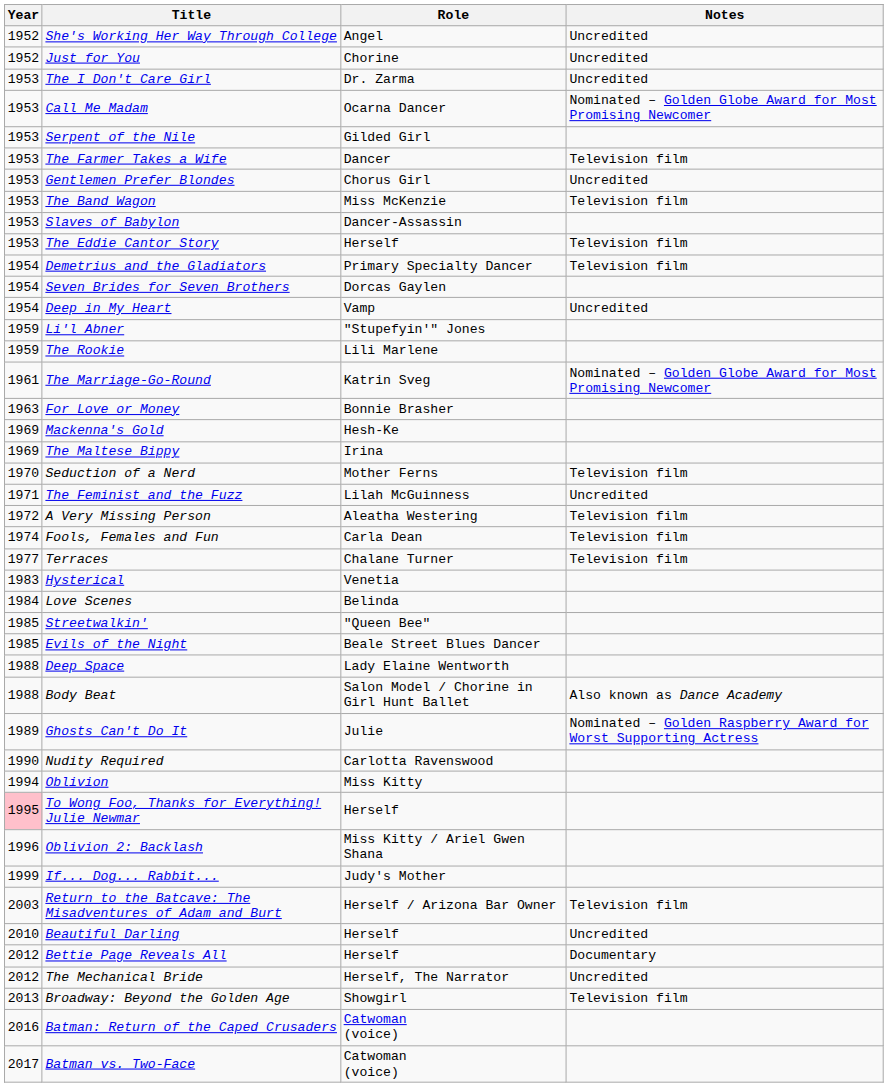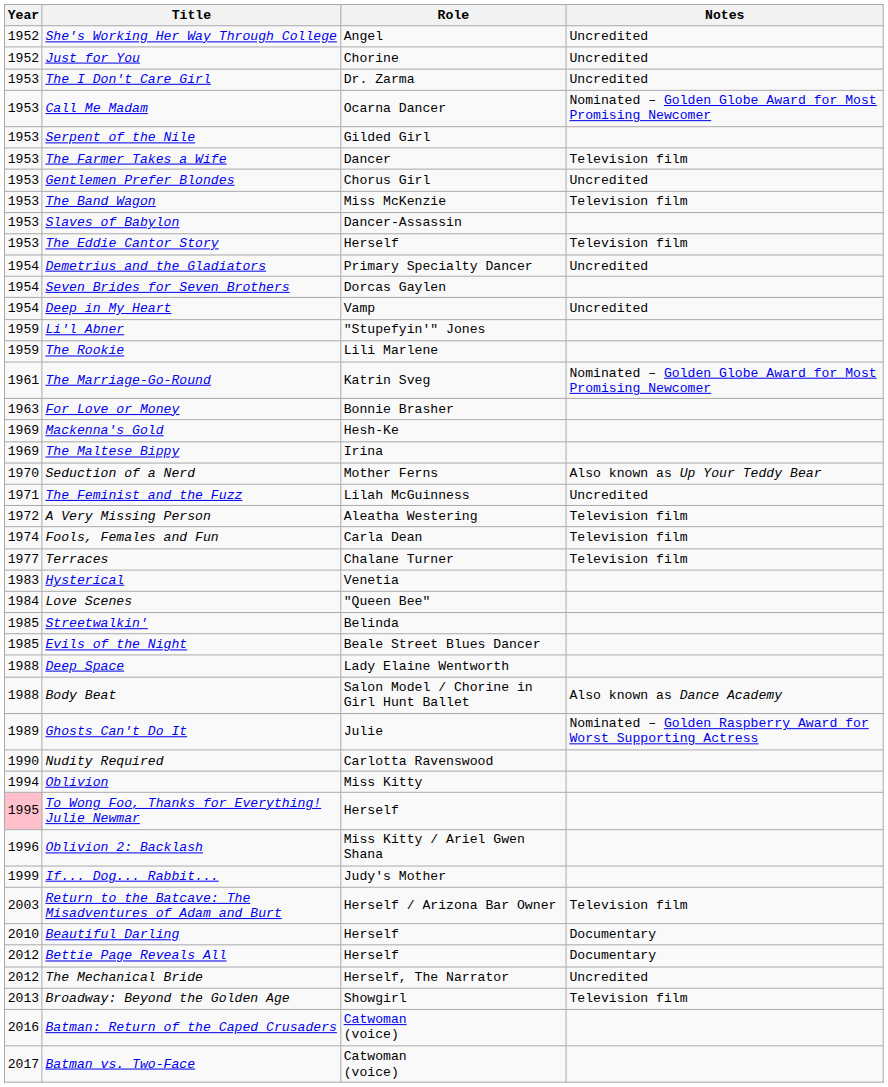 <table class="wikitable sortable">
 <tr>
 <th>Year</th>
 <th>Title</th>
 <th>Role</th>
 <th>Notes</th>
 </tr>
 <tr>
 <td>1952</td>
 <td><em><a href='#'>She's Working Her Way Through College</a></em></td>
 <td>Angel</td>
 <td>Uncredited</td>
 </tr>
 <tr>
 <td>1952</td>
 <td><em><a href='#'>Just for You</a></em></td>
 <td>Chorine</td>
 <td>Uncredited</td>
 </tr>
 <tr>
 <td>1953</td>
 <td><em><a href='#'>The I Don't Care Girl</a></em></td>
 <td>Dr. Zarma</td>
 <td>Uncredited</td>
 </tr>
 <tr>
 <td>1953</td>
 <td><em><a href='#'>Call Me Madam</a></em></td>
 <td>Ocarna Dancer</td>
 <td>Nominated – <a href='#'>Golden Globe Award for Most Promising Newcomer</a></td>
 </tr>
 <tr>
 <td>1953</td>
 <td><em><a href='#'>Serpent of the Nile</a></em></td>
 <td>Gilded Girl</td>
 <td></td>
 </tr>
 <tr>
 <td>1953</td>
 <td><em><a href='#'>The Farmer Takes a Wife</a></em></td>
 <td>Dancer</td>
 <td>Television film</td>
 </tr>
 <tr>
 <td>1953</td>
 <td><em><a href='#'>Gentlemen Prefer Blondes</a></em></td>
 <td>Chorus Girl</td>
 <td>Uncredited</td>
 </tr>
 <tr>
 <td>1953</td>
 <td><em><a href='#'>The Band Wagon</a></em></td>
 <td>Miss McKenzie</td>
 <td>Television film</td>
 </tr>
 <tr>
 <td>1953</td>
 <td><em><a href='#'>Slaves of Babylon</a></em></td>
 <td>Dancer-Assassin</td>
 <td></td>
 </tr>
 <tr>
 <td>1953</td>
 <td><em><a href='#'>The Eddie Cantor Story</a></em></td>
 <td>Herself</td>
 <td>Television film</td>
 </tr>
 <tr>
 <td>1954</td>
 <td><em><a href='#'>Demetrius and the Gladiators</a></em></td>
 <td>Primary Specialty Dancer</td>
-<td>Television film</td>
+<td>Uncredited</td>
 </tr>
 <tr>
 <td>1954</td>
 <td><em><a href='#'>Seven Brides for Seven Brothers</a></em></td>
 <td>Dorcas Gaylen</td>
 <td></td>
 </tr>
 <tr>
 <td>1954</td>
 <td><em><a href='#'>Deep in My Heart</a></em></td>
 <td>Vamp</td>
 <td>Uncredited</td>
 </tr>
 <tr>
 <td>1959</td>
 <td><em><a href='#'>Li'l Abner</a></em></td>
 <td>"Stupefyin'" Jones</td>
 <td></td>
 </tr>
 <tr>
 <td>1959</td>
 <td><em><a href='#'>The Rookie</a></em></td>
 <td>Lili Marlene</td>
 <td></td>
 </tr>
 <tr>
 <td>1961</td>
 <td><em><a href='#'>The Marriage-Go-Round</a></em></td>
 <td>Katrin Sveg</td>
 <td>Nominated – <a href='#'>Golden Globe Award for Most Promising Newcomer</a></td>
 </tr>
 <tr>
 <td>1963</td>
 <td><em><a href='#'>For Love or Money</a></em></td>
 <td>Bonnie Brasher</td>
 <td></td>
 </tr>
 <tr>
 <td>1969</td>
 <td><em><a href='#'>Mackenna's Gold</a></em></td>
 <td>Hesh-Ke</td>
 <td></td>
 </tr>
 <tr>
 <td>1969</td>
 <td><em><a href='#'>The Maltese Bippy</a></em></td>
 <td>Irina</td>
 <td></td>
 </tr>
 <tr>
 <td>1970</td>
 <td><em>Seduction of a Nerd</em></td>
 <td>Mother Ferns</td>
-<td>Television film</td>
+<td>Also known as <em>Up Your Teddy Bear</em></td>
 </tr>
 <tr>
 <td>1971</td>
 <td><em><a href='#'>The Feminist and the Fuzz</a></em></td>
 <td>Lilah McGuinness</td>
 <td>Uncredited</td>
 </tr>
 <tr>
 <td>1972</td>
 <td><em>A Very Missing Person</em></td>
 <td>Aleatha Westering</td>
 <td>Television film</td>
 </tr>
 <tr 1973 || >
 <td>1974</td>
 <td><em>Fools, Females and Fun</em></td>
 <td>Carla Dean</td>
 <td>Television film</td>
 </tr>
 <tr>
 <td>1977</td>
 <td><em>Terraces</em></td>
 <td>Chalane Turner</td>
 <td>Television film</td>
 </tr>
 <tr>
 <td>1983</td>
 <td><em><a href='#'>Hysterical</a></em></td>
 <td>Venetia</td>
 <td></td>
 </tr>
 <tr>
 <td>1984</td>
 <td><em>Love Scenes</em></td>
-<td>Belinda</td>
+<td>"Queen Bee"</td>
 <td></td>
 </tr>
 <tr>
 <td>1985</td>
 <td><em><a href='#'>Streetwalkin'</a></em></td>
-<td>"Queen Bee"</td>
+<td>Belinda</td>
 <td></td>
 </tr>
 <tr>
 <td>1985</td>
 <td><em><a href='#'>Evils of the Night</a></em></td>
 <td>Beale Street Blues Dancer</td>
 <td></td>
 </tr>
 <tr>
 <td>1988</td>
 <td><em><a href='#'>Deep Space</a></em></td>
 <td>Lady Elaine Wentworth</td>
 <td></td>
 </tr>
 <tr>
 <td>1988</td>
 <td><em>Body Beat</em></td>
 <td>Salon Model / Chorine in Girl Hunt Ballet</td>
 <td>Also known as <em>Dance Academy</em></td>
 </tr>
 <tr>
 <td>1989</td>
 <td><em><a href='#'>Ghosts Can't Do It</a></em></td>
 <td>Julie</td>
 <td>Nominated – <a href='#'>Golden Raspberry Award for Worst Supporting Actress</a></td>
 </tr>
 <tr>
 <td>1990</td>
 <td><em>Nudity Required</em></td>
 <td>Carlotta Ravenswood</td>
 <td></td>
 </tr>
 <tr>
 <td>1994</td>
 <td><em><a href='#'>Oblivion</a></em></td>
 <td>Miss Kitty</td>
 <td></td>
 </tr>
 <tr>
 <td style="background: pink;">1995</td>
 <td><em><a href='#'>To Wong Foo, Thanks for Everything! Julie Newmar</a></em></td>
 <td>Herself</td>
 <td></td>
 </tr>
 <tr>
 <td>1996</td>
 <td><em><a href='#'>Oblivion 2: Backlash</a></em></td>
 <td>Miss Kitty / Ariel Gwen Shana</td>
 <td></td>
 </tr>
 <tr>
 <td>1999</td>
 <td><em><a href='#'>If... Dog... Rabbit...</a></em></td>
 <td>Judy's Mother</td>
 <td></td>
 </tr>
 <tr>
 <td>2003</td>
 <td><em><a href='#'>Return to the Batcave: The Misadventures of Adam and Burt</a></em></td>
 <td>Herself / Arizona Bar Owner</td>
 <td>Television film</td>
 </tr>
 <tr>
 <td>2010</td>
 <td><em><a href='#'>Beautiful Darling</a></em></td>
 <td>Herself</td>
-<td>Uncredited</td>
+<td>Documentary</td>
 </tr>
 <tr>
 <td>2012</td>
 <td><em><a href='#'>Bettie Page Reveals All</a></em></td>
 <td>Herself</td>
 <td>Documentary</td>
 </tr>
 <tr>
 <td>2012</td>
 <td><em>The Mechanical Bride</em></td>
 <td>Herself, The Narrator</td>
 <td>Uncredited</td>
 </tr>
 <tr>
 <td>2013</td>
 <td><em>Broadway: Beyond the Golden Age</em></td>
 <td>Showgirl</td>
 <td>Television film</td>
 </tr>
 <tr>
 <td>2016</td>
 <td><em><a href='#'>Batman: Return of the Caped Crusaders</a></em></td>
 <td><a href='#'>Catwoman</a><br>(voice)</td>
 <td></td>
 </tr>
 <tr>
 <td>2017</td>
 <td><em><a href='#'>Batman vs. Two-Face</a></em></td>
 <td>Catwoman<br>(voice)</td>
 <td></td>
 </tr>
 </table>
